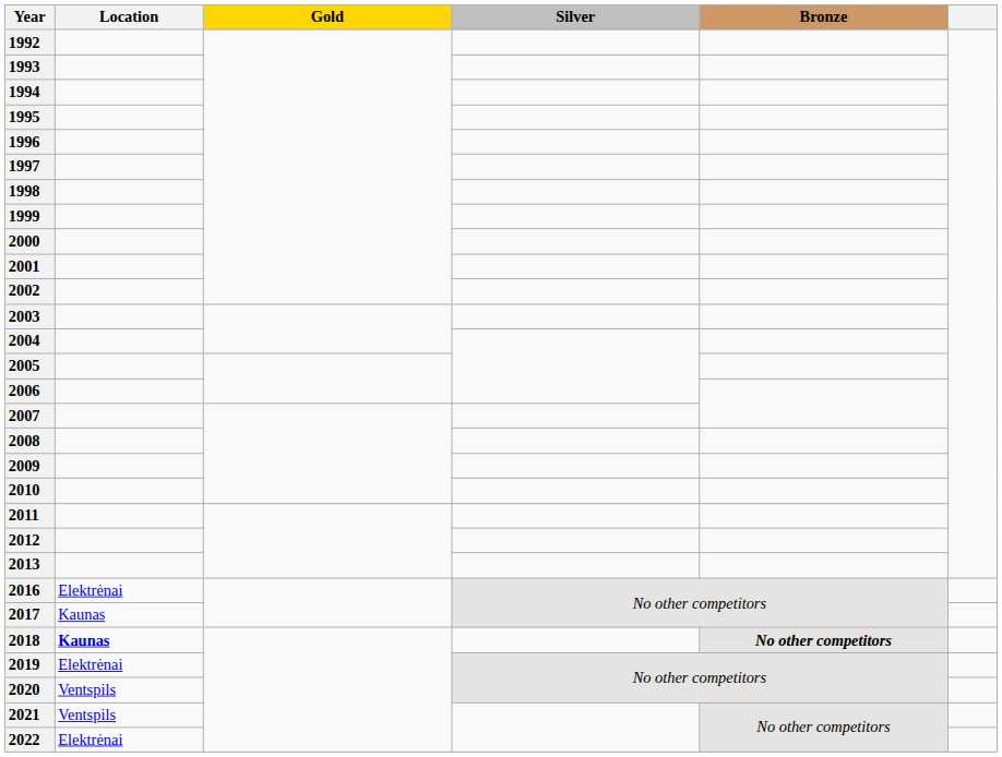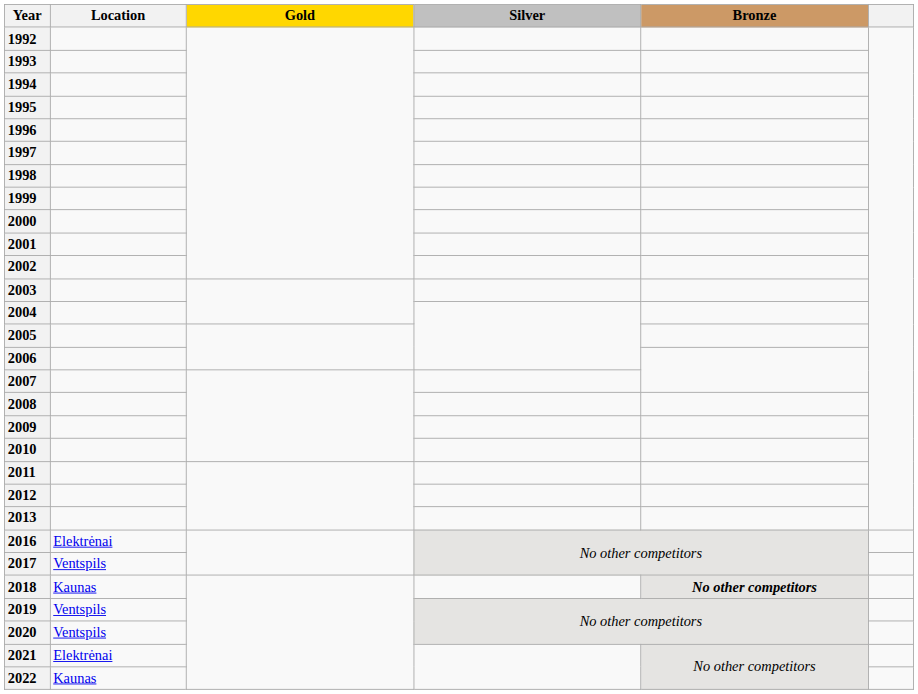 <table class="wikitable unsortable" style="text-align:left; width:80%">
 <tr>
 <th scope="col" style="text-align:center; width:5%">Year</th>
 <th scope="col" style="text-align:center; width:15%">Location</th>
 <td scope="col" style="text-align:center; width:25%; background:gold"><strong>Gold</strong></td>
 <td scope="col" style="text-align:center; width:25%; background:silver"><strong>Silver</strong></td>
 <td scope="col" style="text-align:center; width:25%; background:#c96"><strong>Bronze</strong></td>
 <th scope="col" style="text-align:center; width:5%"></th>
 </tr>
 <tr>
 <th scope="row" style="text-align:left">1992</th>
 <td></td>
 <td rowspan="11"></td>
 <td></td>
 <td></td>
 <td rowspan="22"></td>
 </tr>
 <tr>
 <th scope="row" style="text-align:left">1993</th>
 <td></td>
 <td></td>
 <td></td>
 </tr>
 <tr>
 <th scope="row" style="text-align:left">1994</th>
 <td></td>
 <td></td>
 <td></td>
 </tr>
 <tr>
 <th scope="row" style="text-align:left">1995</th>
 <td></td>
 <td></td>
 <td></td>
 </tr>
 <tr>
 <th scope="row" style="text-align:left">1996</th>
 <td></td>
 <td></td>
 <td></td>
 </tr>
 <tr>
 <th scope="row" style="text-align:left">1997</th>
 <td></td>
 <td></td>
 <td></td>
 </tr>
 <tr>
 <th scope="row" style="text-align:left">1998</th>
 <td></td>
 <td></td>
 <td></td>
 </tr>
 <tr>
 <th scope="row" style="text-align:left">1999</th>
 <td></td>
 <td></td>
 <td></td>
 </tr>
 <tr>
 <th scope="row" style="text-align:left">2000</th>
 <td></td>
 <td></td>
 <td></td>
 </tr>
 <tr>
 <th scope="row" style="text-align:left">2001</th>
 <td></td>
 <td></td>
 <td></td>
 </tr>
 <tr>
 <th scope="row" style="text-align:left">2002</th>
 <td></td>
 <td></td>
 <td></td>
 </tr>
 <tr>
 <th scope="row" style="text-align:left">2003</th>
 <td></td>
 <td rowspan="2"></td>
 <td></td>
 <td></td>
 </tr>
 <tr>
 <th scope="row" style="text-align:left">2004</th>
 <td></td>
 <td rowspan="3"></td>
 <td></td>
 </tr>
 <tr>
 <th scope="row" style="text-align:left">2005</th>
 <td></td>
 <td rowspan="2"></td>
 <td></td>
 </tr>
 <tr>
 <th scope="row" style="text-align:left">2006</th>
 <td></td>
 <td rowspan="2"></td>
 </tr>
 <tr>
 <th scope="row" style="text-align:left">2007</th>
 <td></td>
 <td rowspan="4"></td>
 <td></td>
 </tr>
 <tr>
 <th scope="row" style="text-align:left">2008</th>
 <td></td>
 <td></td>
 <td></td>
 </tr>
 <tr>
 <th scope="row" style="text-align:left">2009</th>
 <td></td>
 <td></td>
 <td></td>
 </tr>
 <tr>
 <th scope="row" style="text-align:left">2010</th>
 <td></td>
 <td></td>
 <td></td>
 </tr>
 <tr>
 <th scope="row" style="text-align:left">2011</th>
 <td></td>
 <td rowspan="3"></td>
 <td></td>
 <td align="center"></td>
 </tr>
 <tr>
 <th scope="row" style="text-align:left">2012</th>
 <td></td>
 <td></td>
 <td></td>
 </tr>
 <tr>
 <th scope="row" style="text-align:left">2013</th>
 <td></td>
 <td></td>
 <td></td>
 </tr>
 <tr>
 <th scope="row" style="text-align:left">2016</th>
 <td><a href='#'>Elektrėnai</a></td>
 <td rowspan="2"></td>
 <td colspan="2" rowspan="2" align="center" bgcolor="e5e4e2"><em>No other competitors</em></td>
 <td></td>
 </tr>
 <tr>
 <th scope="row" style="text-align:left">2017</th>
-<td><a href='#'>Kaunas</a></td>
+<td> <a href='#'>Ventspils</a></td>
 <td></td>
 </tr>
 <tr>
 <th scope="row" style="text-align:left">2018</th>
-<td><strong><a href='#'>Kaunas</a></strong></td>
+<td><a href='#'>Kaunas</a></td>
 <td rowspan="5"></td>
 <td></td>
 <td align="center" bgcolor="e5e4e2"><strong><em>No other competitors</em></strong></td>
 <td></td>
 </tr>
 <tr>
 <th scope="row" style="text-align:left">2019</th>
-<td><a href='#'>Elektrėnai</a></td>
+<td> <a href='#'>Ventspils</a></td>
 <td colspan="2" rowspan="2" align="center" bgcolor="e5e4e2"><em>No other competitors</em></td>
 <td></td>
 </tr>
 <tr>
 <th scope="row" style="text-align:left">2020</th>
 <td> <a href='#'>Ventspils</a></td>
 <td></td>
 </tr>
 <tr>
 <th scope="row" style="text-align:left">2021</th>
-<td> <a href='#'>Ventspils</a></td>
+<td><a href='#'>Elektrėnai</a></td>
 <td rowspan="2"></td>
 <td rowspan="2" align="center" bgcolor="e5e4e2"><em>No other competitors</em></td>
 <td></td>
 </tr>
 <tr>
 <th scope="row" style="text-align:left">2022</th>
-<td><a href='#'>Elektrėnai</a></td>
+<td><a href='#'>Kaunas</a></td>
 <td></td>
 </tr>
 </table>
